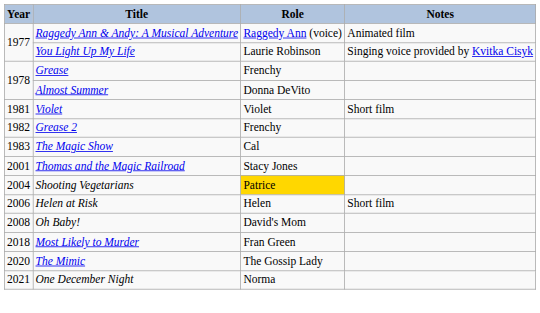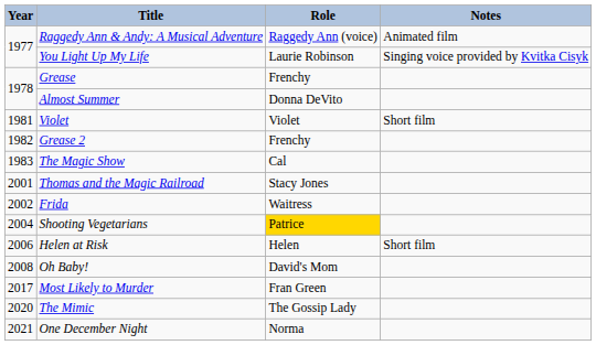 <table class="wikitable" style="font-size:90%;">
 <tr>
 <th style="background:#B0C4DE;">Year</th>
 <th style="background:#B0C4DE;">Title</th>
 <th style="background:#B0C4DE;">Role</th>
 <th style="background:#B0C4DE;">Notes</th>
 </tr>
 <tr>
 <td rowspan=2>1977</td>
 <td><em><a href='#'>Raggedy Ann & Andy: A Musical Adventure</a></em></td>
 <td><a href='#'>Raggedy Ann</a> (voice)</td>
 <td>Animated film</td>
 </tr>
 <tr>
 <td><em><a href='#'>You Light Up My Life</a></em></td>
 <td>Laurie Robinson</td>
 <td>Singing voice provided by <a href='#'>Kvitka Cisyk</a></td>
 </tr>
 <tr>
 <td rowspan=2>1978</td>
 <td><em><a href='#'>Grease</a></em></td>
 <td>Frenchy</td>
 <td></td>
 </tr>
 <tr>
 <td><em><a href='#'>Almost Summer</a></em></td>
 <td>Donna DeVito</td>
 <td></td>
 </tr>
 <tr>
 <td>1981</td>
 <td><em><a href='#'>Violet</a></em></td>
 <td>Violet</td>
 <td>Short film</td>
 </tr>
 <tr>
 <td>1982</td>
 <td><em><a href='#'>Grease 2</a></em></td>
 <td>Frenchy</td>
 <td></td>
 </tr>
 <tr>
 <td>1983</td>
 <td><em><a href='#'>The Magic Show</a></em></td>
 <td>Cal</td>
 <td></td>
 </tr>
 <tr>
 <td>2001</td>
 <td><em><a href='#'>Thomas and the Magic Railroad</a></em></td>
 <td>Stacy Jones</td>
 <td></td>
 </tr>
 <tr>
+<td>2002</td>
+<td><em><a href='#'>Frida</a></em></td>
+<td>Waitress</td>
+<td></td>
+</tr>
+<tr>
 <td>2004</td>
 <td><em>Shooting Vegetarians</em></td>
 <td style="background: gold;">Patrice</td>
 <td></td>
 </tr>
 <tr>
 <td>2006</td>
 <td><em>Helen at Risk</em></td>
 <td>Helen</td>
 <td>Short film</td>
 </tr>
 <tr>
 <td>2008</td>
 <td><em>Oh Baby!</em></td>
 <td>David's Mom</td>
 <td></td>
 </tr>
 <tr>
-<td>2018</td>
+<td>2017</td>
 <td><em><a href='#'>Most Likely to Murder</a></em></td>
 <td>Fran Green</td>
 <td></td>
 </tr>
 <tr>
 <td>2020</td>
 <td><em><a href='#'>The Mimic</a></em></td>
 <td>The Gossip Lady</td>
 <td></td>
 </tr>
 <tr>
 <td>2021</td>
 <td><em>One December Night</em></td>
 <td>Norma</td>
 <td></td>
 </tr>
 </table>
